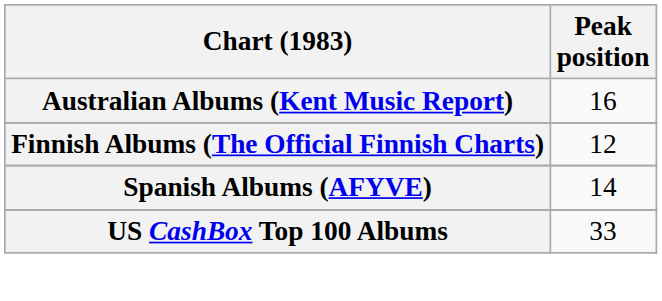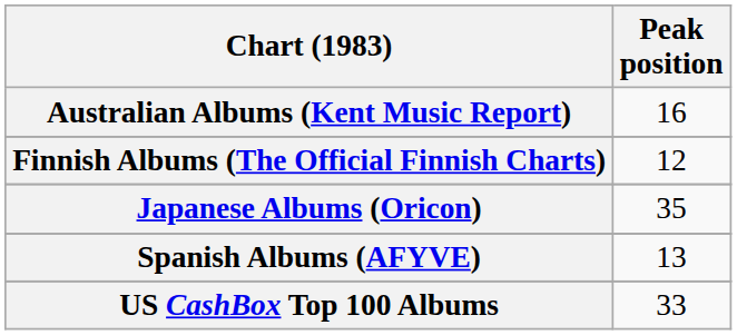 <table class="wikitable sortable plainrowheaders" style="text-align:center">
 <tr>
 <th scope=col>Chart (1983)</th>
 <th scope=col>Peak<br>position</th>
 </tr>
 <tr>
 <th scope=row>Australian Albums (<a href='#'>Kent Music Report</a>)</th>
 <td align="center">16</td>
 </tr>
 <tr>
 </tr>
 <tr>
 </tr>
 <tr>
 </tr>
 <tr>
 <th scope="row">Finnish Albums (<a href='#'>The Official Finnish Charts</a>)</th>
 <td align="center">12</td>
 </tr>
 <tr>
 </tr>
 <tr>
+<th scope=row><a href='#'>Japanese Albums</a> (<a href='#'>Oricon</a>)</th>
+<td align="center">35</td>
+</tr>
+<tr>
 </tr>
 <tr>
 </tr>
 <tr>
 <th scope="row">Spanish Albums (<a href='#'>AFYVE</a>)</th>
-<td align="center">14</td>
+<td align="center">13</td>
 </tr>
 <tr>
 </tr>
 <tr>
 </tr>
 <tr>
 </tr>
 <tr>
 <th scope=row>US <em><a href='#'>CashBox</a></em> Top 100 Albums</th>
 <td align="center">33</td>
 </tr>
 </table>
